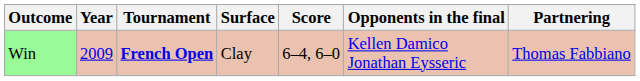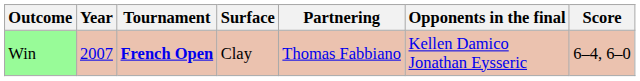 <table class="wikitable">
 <tr>
 <th>Outcome</th>
 <th>Year</th>
 <th>Tournament</th>
 <th>Surface</th>
+<th>Partnering</th>
+<th>Opponents in the final</th>
 <th>Score</th>
-<th>Opponents in the final</th>
-<th>Partnering</th>
 </tr>
 <tr bgcolor="#EBC2AF">
 <td bgcolor="98FB98">Win</td>
-<td><a href='#'>2009</a></td>
+<td><a href='#'>2007</a></td>
 <td><strong><a href='#'>French Open</a></strong></td>
 <td>Clay</td>
+<td> <a href='#'>Thomas Fabbiano</a></td>
+<td> <a href='#'>Kellen Damico</a> <br>  <a href='#'>Jonathan Eysseric</a></td>
 <td>6–4, 6–0</td>
-<td> <a href='#'>Kellen Damico</a> <br>  <a href='#'>Jonathan Eysseric</a></td>
-<td> <a href='#'>Thomas Fabbiano</a></td>
 </tr>
 </table>
